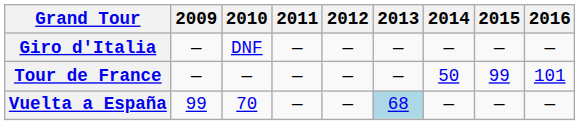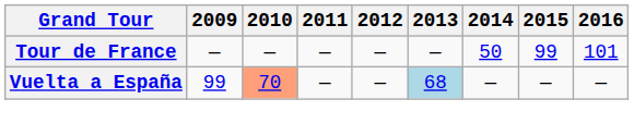 <table class="wikitable plainrowheaders">
 <tr>
 <th scope="col"><a href='#'>Grand Tour</a></th>
 <th scope="col">2009</th>
 <th scope="col">2010</th>
 <th scope="col">2011</th>
 <th scope="col">2012</th>
 <th scope="col">2013</th>
 <th scope="col">2014</th>
 <th scope="col">2015</th>
 <th scope="col">2016</th>
-</tr>
-<tr style="text-align:center;">
-<th scope="row"> <a href='#'>Giro d'Italia</a></th>
-<td>—</td>
-<td><a href='#'>DNF</a></td>
-<td>—</td>
-<td>—</td>
-<td>—</td>
-<td>—</td>
-<td>—</td>
-<td>—</td>
 </tr>
 <tr style="text-align:center;">
 <th scope="row"> <a href='#'>Tour de France</a></th>
 <td>—</td>
 <td>—</td>
 <td>—</td>
 <td>—</td>
 <td>—</td>
 <td><a href='#'>50</a></td>
 <td><a href='#'>99</a></td>
 <td><a href='#'>101</a></td>
 </tr>
 <tr style="text-align:center;">
 <th scope="row"> <a href='#'>Vuelta a España</a></th>
 <td><a href='#'>99</a></td>
-<td><a href='#'>70</a></td>
+<td style="background: lightsalmon;"><a href='#'>70</a></td>
 <td>—</td>
 <td>—</td>
 <td style="background: lightblue;"><a href='#'>68</a></td>
 <td>—</td>
 <td>—</td>
 <td>—</td>
 </tr>
 </table>
